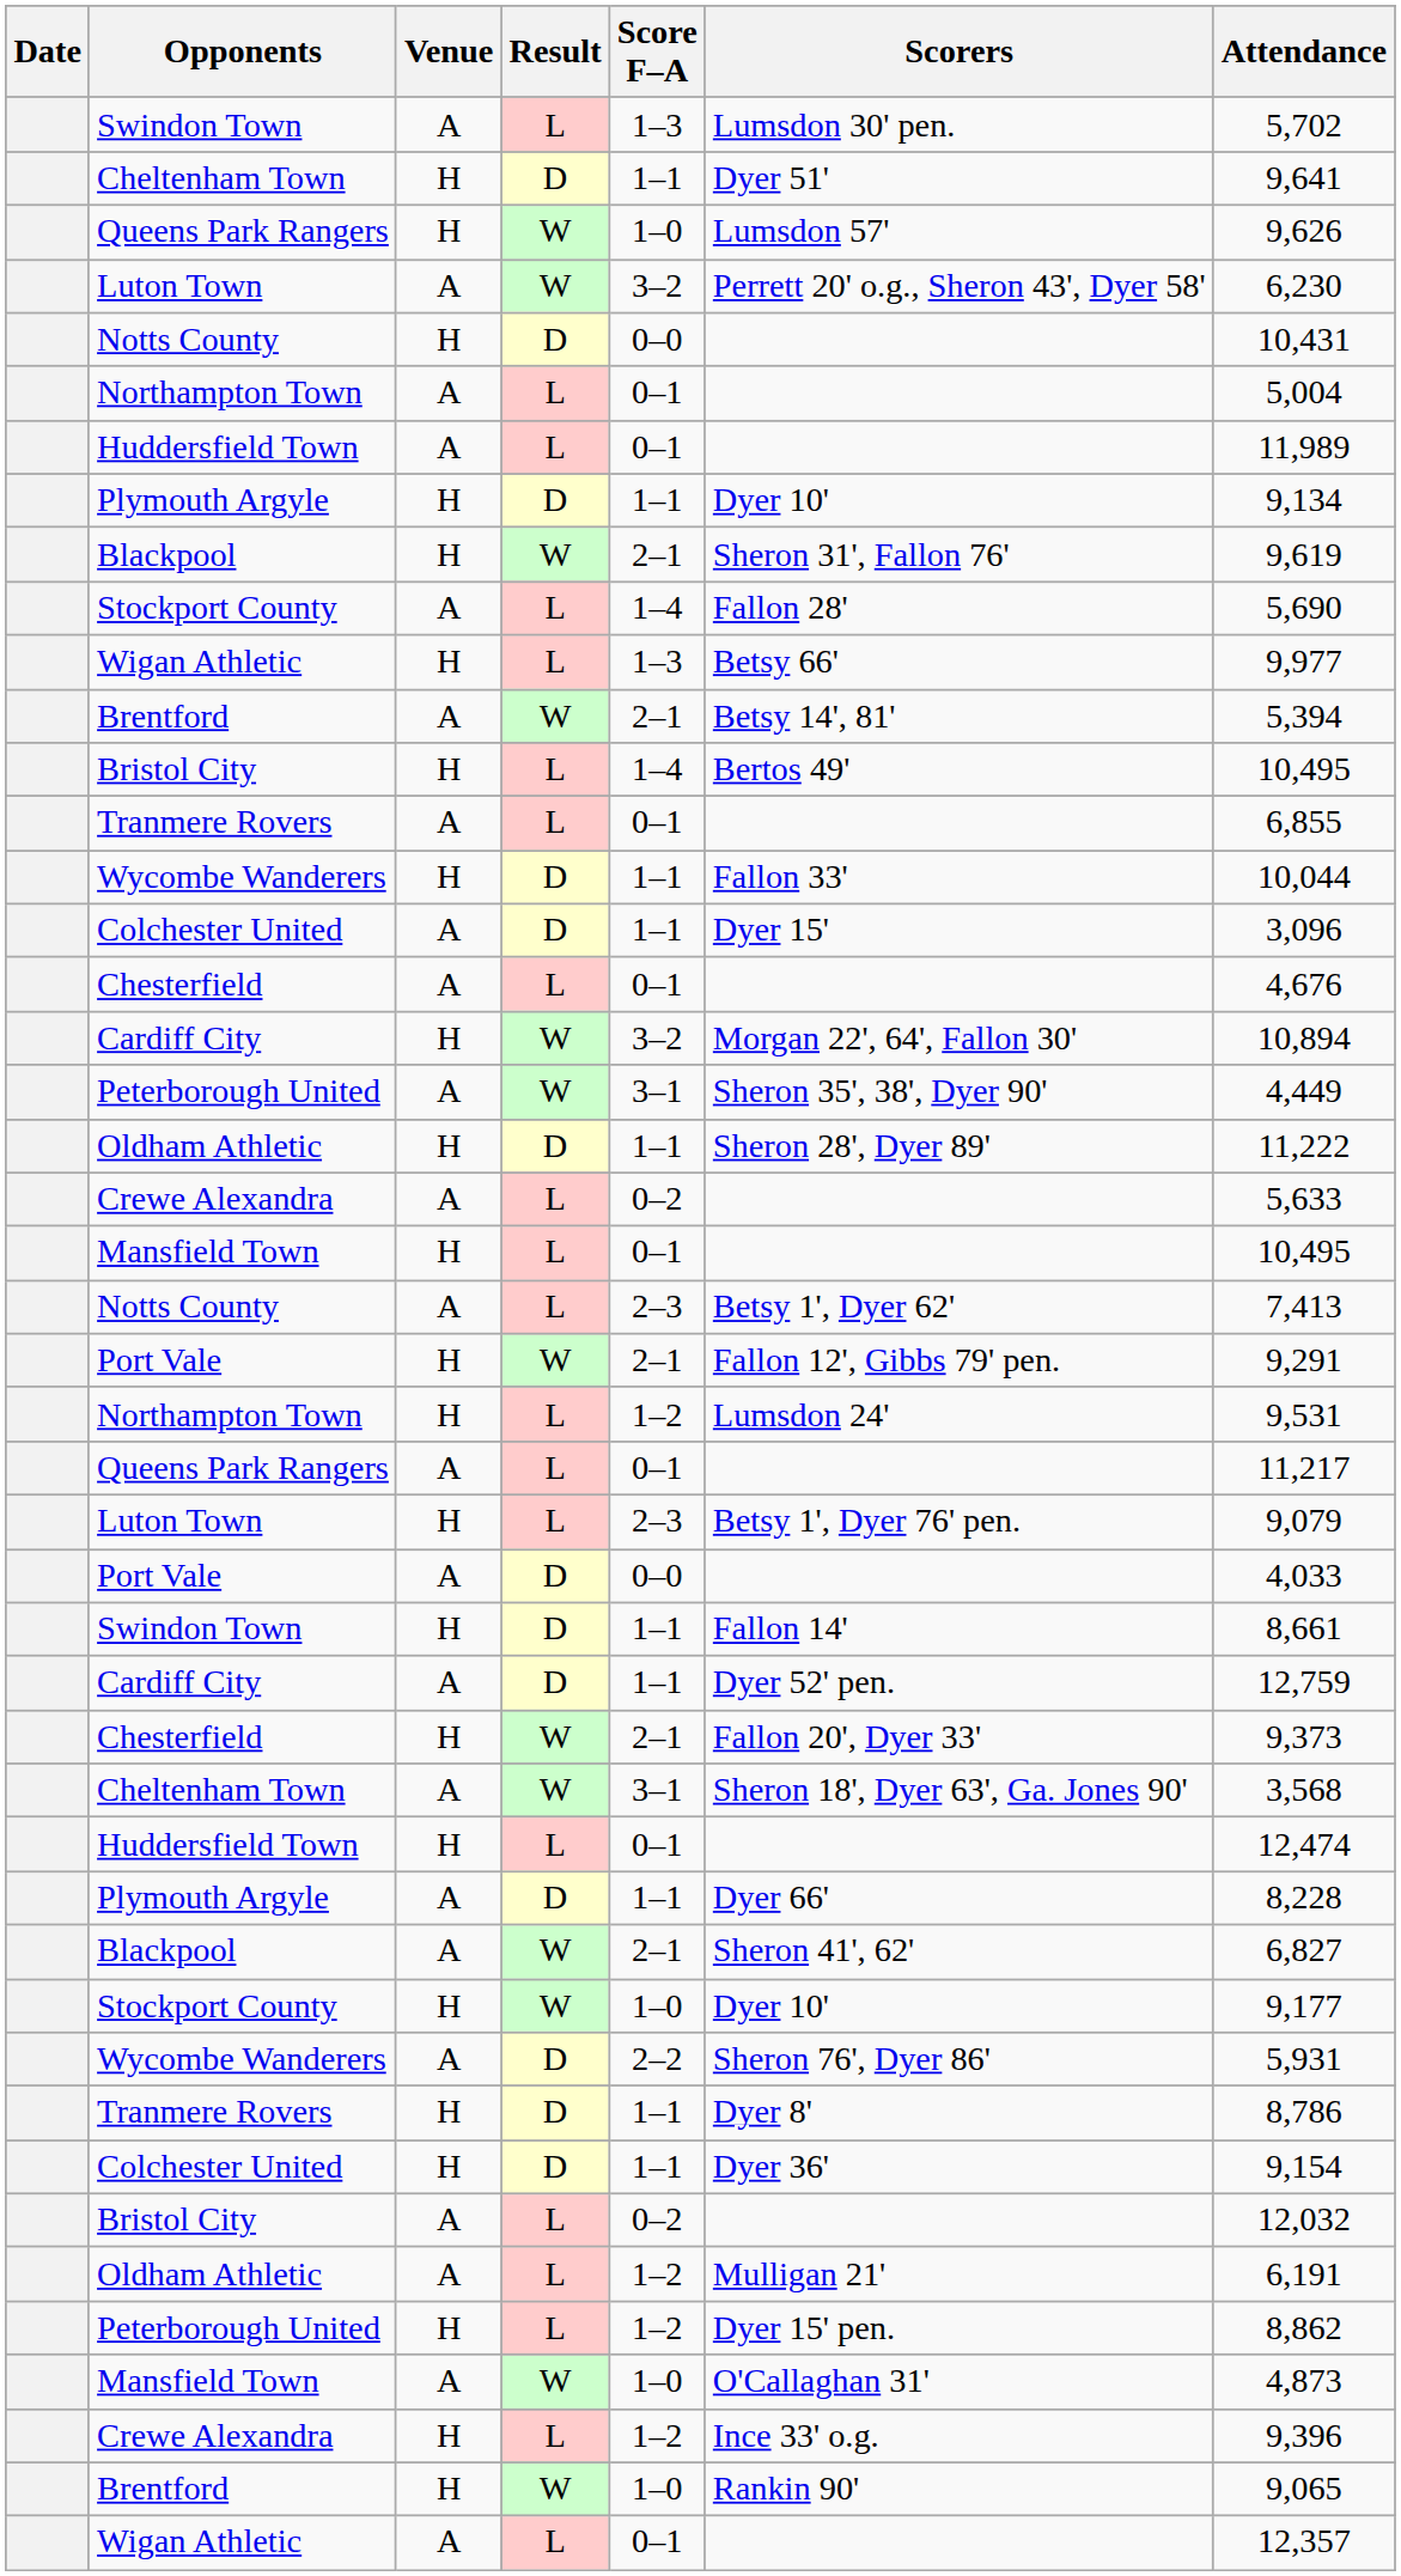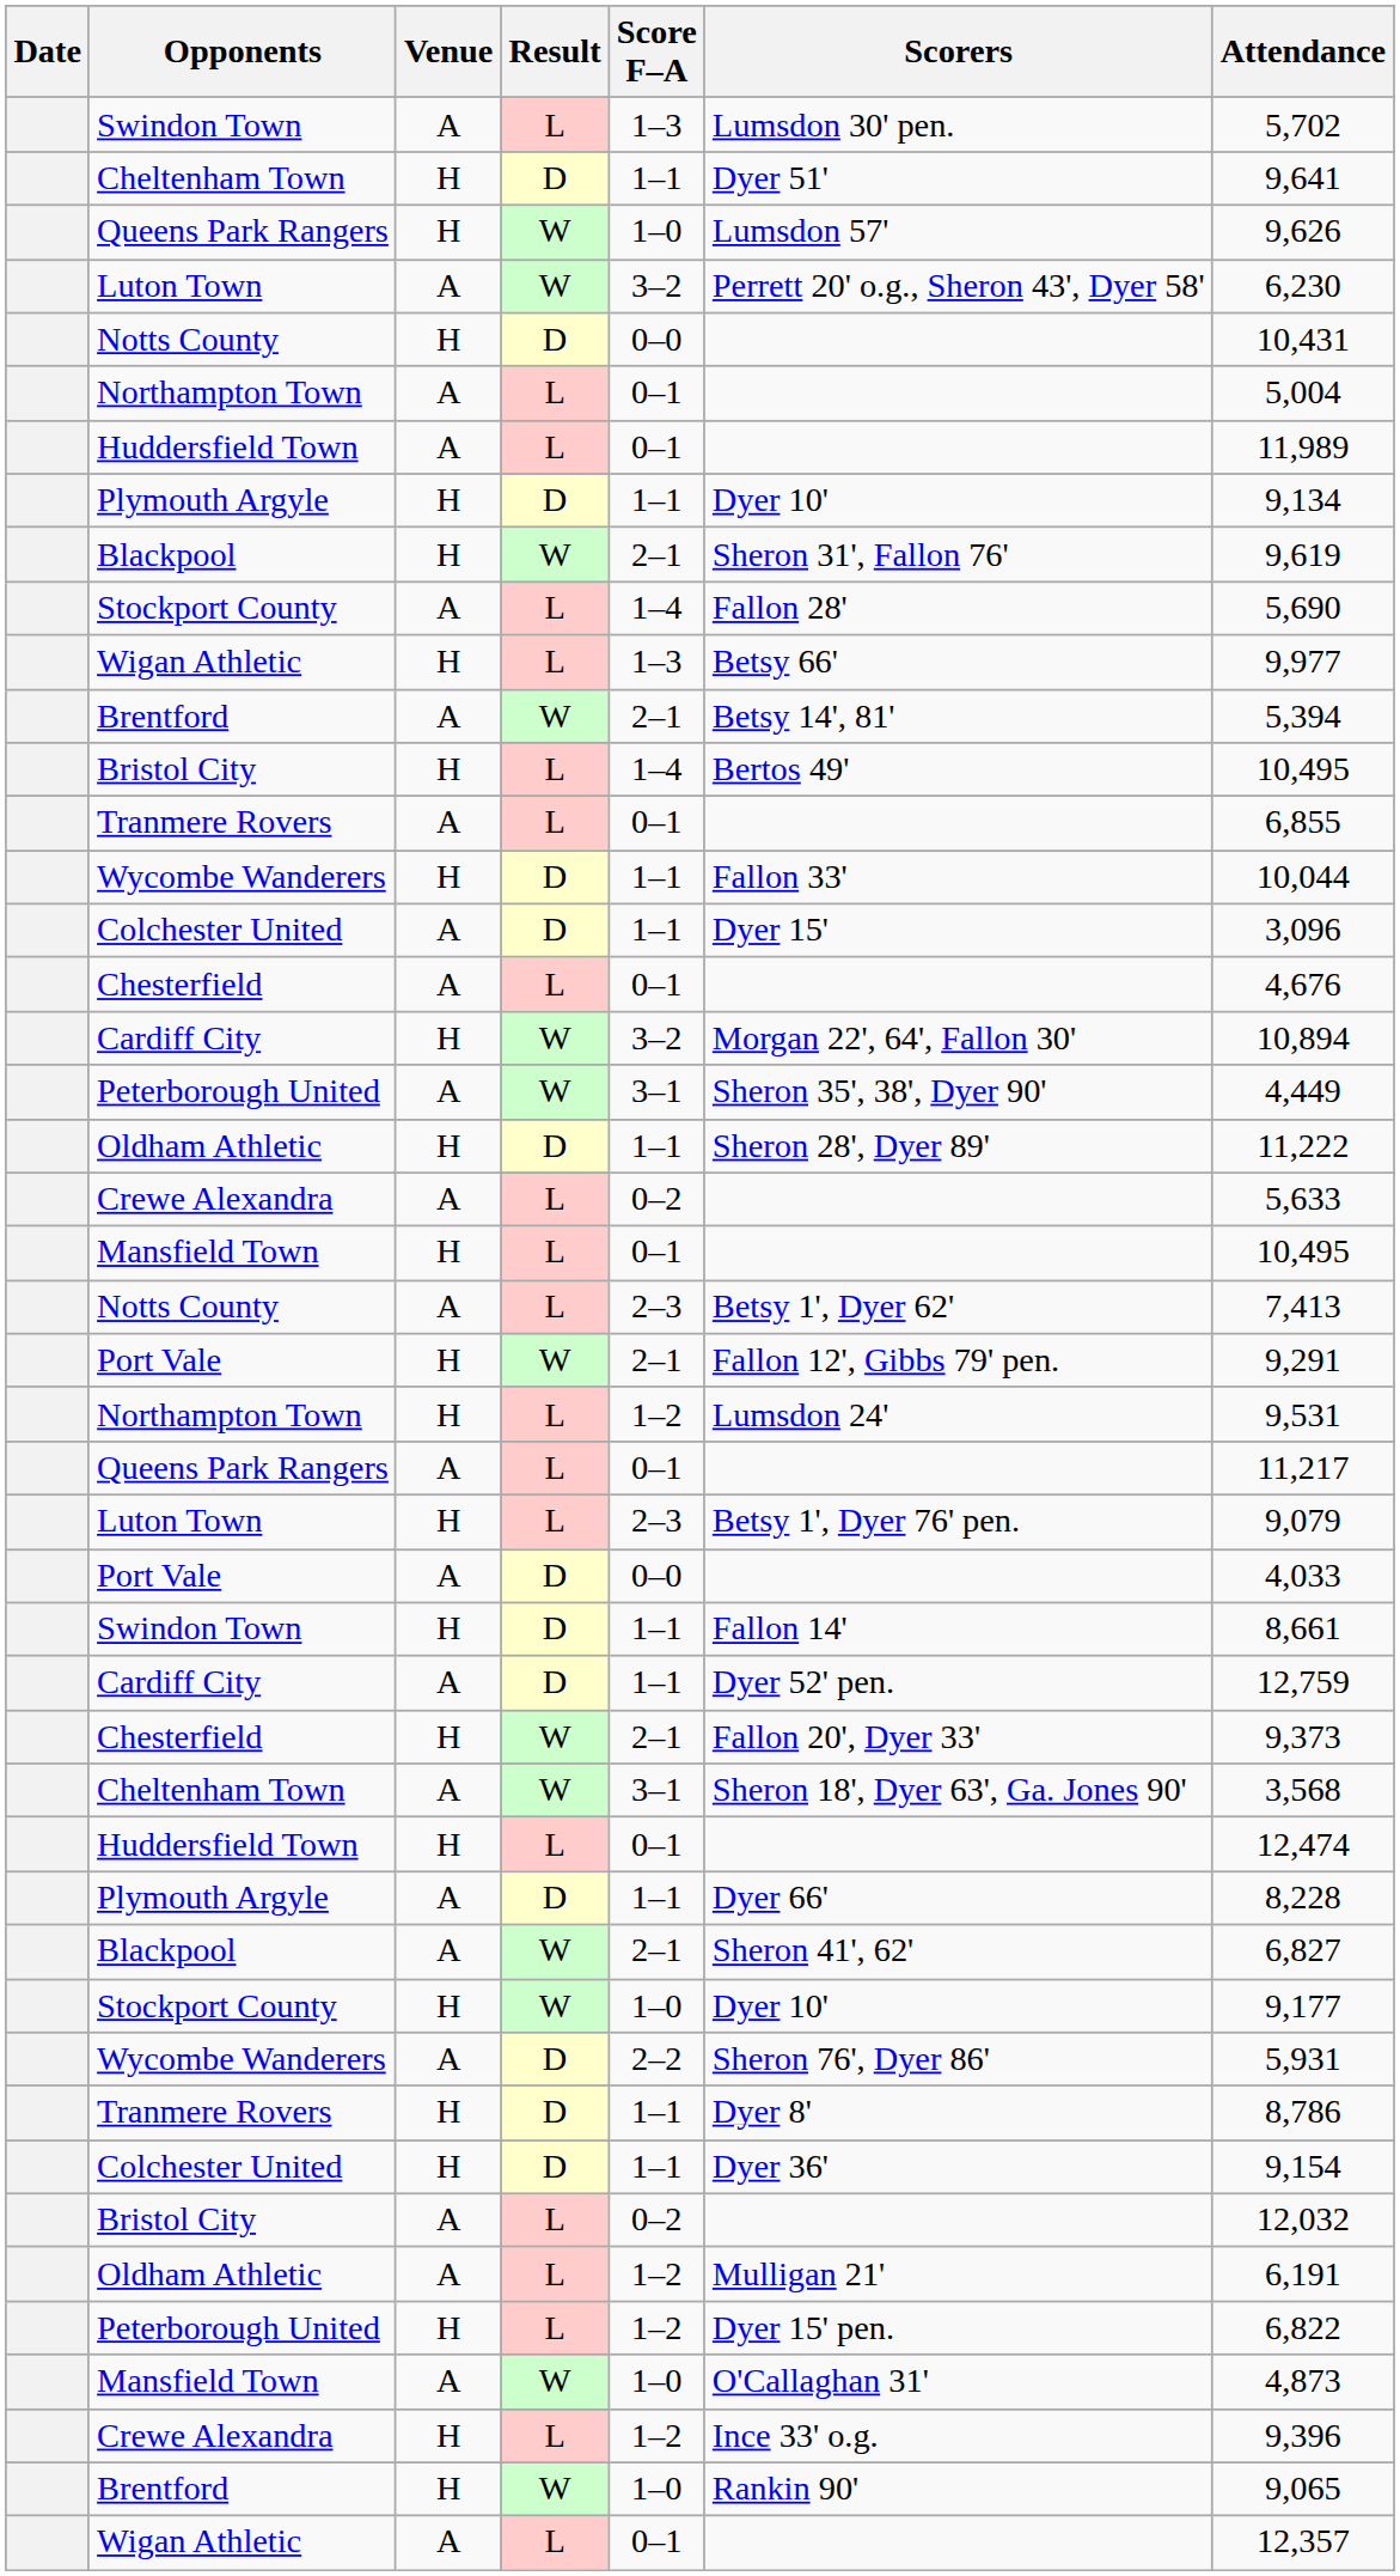 <table class="wikitable plainrowheaders sortable" style="text-align:center">
 <tr>
 <th scope="col">Date</th>
 <th scope="col">Opponents</th>
 <th scope="col">Venue</th>
 <th scope="col">Result</th>
 <th scope="col">Score<br>F–A</th>
 <th scope="col" class="unsortable">Scorers</th>
 <th scope="col">Attendance</th>
 </tr>
 <tr>
 <th scope=row></th>
 <td align=left><a href='#'>Swindon Town</a></td>
 <td>A</td>
 <td bgcolor=#FFCCCC>L</td>
 <td>1–3</td>
 <td align=left><a href='#'>Lumsdon</a> 30' pen.</td>
 <td>5,702</td>
 </tr>
 <tr>
 <th scope=row></th>
 <td align=left><a href='#'>Cheltenham Town</a></td>
 <td>H</td>
 <td bgcolor=#FFFFCC>D</td>
 <td>1–1</td>
 <td align=left><a href='#'>Dyer</a> 51'</td>
 <td>9,641</td>
 </tr>
 <tr>
 <th scope=row></th>
 <td align=left><a href='#'>Queens Park Rangers</a></td>
 <td>H</td>
 <td bgcolor=#CCFFCC>W</td>
 <td>1–0</td>
 <td align=left><a href='#'>Lumsdon</a> 57'</td>
 <td>9,626</td>
 </tr>
 <tr>
 <th scope=row></th>
 <td align=left><a href='#'>Luton Town</a></td>
 <td>A</td>
 <td bgcolor=#CCFFCC>W</td>
 <td>3–2</td>
 <td align=left><a href='#'>Perrett</a> 20' o.g., <a href='#'>Sheron</a> 43', <a href='#'>Dyer</a> 58'</td>
 <td>6,230</td>
 </tr>
 <tr>
 <th scope=row></th>
 <td align=left><a href='#'>Notts County</a></td>
 <td>H</td>
 <td bgcolor=#FFFFCC>D</td>
 <td>0–0</td>
 <td></td>
 <td>10,431</td>
 </tr>
 <tr>
 <th scope=row></th>
 <td align=left><a href='#'>Northampton Town</a></td>
 <td>A</td>
 <td bgcolor=#FFCCCC>L</td>
 <td>0–1</td>
 <td></td>
 <td>5,004</td>
 </tr>
 <tr>
 <th scope=row></th>
 <td align=left><a href='#'>Huddersfield Town</a></td>
 <td>A</td>
 <td bgcolor=#FFCCCC>L</td>
 <td>0–1</td>
 <td></td>
 <td>11,989</td>
 </tr>
 <tr>
 <th scope=row></th>
 <td align=left><a href='#'>Plymouth Argyle</a></td>
 <td>H</td>
 <td bgcolor=#FFFFCC>D</td>
 <td>1–1</td>
 <td align=left><a href='#'>Dyer</a> 10'</td>
 <td>9,134</td>
 </tr>
 <tr>
 <th scope=row></th>
 <td align=left><a href='#'>Blackpool</a></td>
 <td>H</td>
 <td bgcolor=#CCFFCC>W</td>
 <td>2–1</td>
 <td align=left><a href='#'>Sheron</a> 31', <a href='#'>Fallon</a> 76'</td>
 <td>9,619</td>
 </tr>
 <tr>
 <th scope=row></th>
 <td align=left><a href='#'>Stockport County</a></td>
 <td>A</td>
 <td bgcolor=#FFCCCC>L</td>
 <td>1–4</td>
 <td align=left><a href='#'>Fallon</a> 28'</td>
 <td>5,690</td>
 </tr>
 <tr>
 <th scope=row></th>
 <td align=left><a href='#'>Wigan Athletic</a></td>
 <td>H</td>
 <td bgcolor=#FFCCCC>L</td>
 <td>1–3</td>
 <td align=left><a href='#'>Betsy</a> 66'</td>
 <td>9,977</td>
 </tr>
 <tr>
 <th scope=row></th>
 <td align=left><a href='#'>Brentford</a></td>
 <td>A</td>
 <td bgcolor=#CCFFCC>W</td>
 <td>2–1</td>
 <td align=left><a href='#'>Betsy</a> 14', 81'</td>
 <td>5,394</td>
 </tr>
 <tr>
 <th scope=row></th>
 <td align=left><a href='#'>Bristol City</a></td>
 <td>H</td>
 <td bgcolor=#FFCCCC>L</td>
 <td>1–4</td>
 <td align=left><a href='#'>Bertos</a> 49'</td>
 <td>10,495</td>
 </tr>
 <tr>
 <th scope=row></th>
 <td align=left><a href='#'>Tranmere Rovers</a></td>
 <td>A</td>
 <td bgcolor=#FFCCCC>L</td>
 <td>0–1</td>
 <td></td>
 <td>6,855</td>
 </tr>
 <tr>
 <th scope=row></th>
 <td align=left><a href='#'>Wycombe Wanderers</a></td>
 <td>H</td>
 <td bgcolor=#FFFFCC>D</td>
 <td>1–1</td>
 <td align=left><a href='#'>Fallon</a> 33'</td>
 <td>10,044</td>
 </tr>
 <tr>
 <th scope=row></th>
 <td align=left><a href='#'>Colchester United</a></td>
 <td>A</td>
 <td bgcolor=#FFFFCC>D</td>
 <td>1–1</td>
 <td align=left><a href='#'>Dyer</a> 15'</td>
 <td>3,096</td>
 </tr>
 <tr>
 <th scope=row></th>
 <td align=left><a href='#'>Chesterfield</a></td>
 <td>A</td>
 <td bgcolor=#FFCCCC>L</td>
 <td>0–1</td>
 <td></td>
 <td>4,676</td>
 </tr>
 <tr>
 <th scope=row></th>
 <td align=left><a href='#'>Cardiff City</a></td>
 <td>H</td>
 <td bgcolor=#CCFFCC>W</td>
 <td>3–2</td>
 <td align=left><a href='#'>Morgan</a> 22', 64', <a href='#'>Fallon</a> 30'</td>
 <td>10,894</td>
 </tr>
 <tr>
 <th scope=row></th>
 <td align=left><a href='#'>Peterborough United</a></td>
 <td>A</td>
 <td bgcolor=#CCFFCC>W</td>
 <td>3–1</td>
 <td align=left><a href='#'>Sheron</a> 35', 38', <a href='#'>Dyer</a> 90'</td>
 <td>4,449</td>
 </tr>
 <tr>
 <th scope=row></th>
 <td align=left><a href='#'>Oldham Athletic</a></td>
 <td>H</td>
 <td bgcolor=#FFFFCC>D</td>
 <td>1–1</td>
 <td align=left><a href='#'>Sheron</a> 28', <a href='#'>Dyer</a> 89'</td>
 <td>11,222</td>
 </tr>
 <tr>
 <th scope=row></th>
 <td align=left><a href='#'>Crewe Alexandra</a></td>
 <td>A</td>
 <td bgcolor=#FFCCCC>L</td>
 <td>0–2</td>
 <td></td>
 <td>5,633</td>
 </tr>
 <tr>
 <th scope=row></th>
 <td align=left><a href='#'>Mansfield Town</a></td>
 <td>H</td>
 <td bgcolor=#FFCCCC>L</td>
 <td>0–1</td>
 <td></td>
 <td>10,495</td>
 </tr>
 <tr>
 <th scope=row></th>
 <td align=left><a href='#'>Notts County</a></td>
 <td>A</td>
 <td bgcolor=#FFCCCC>L</td>
 <td>2–3</td>
 <td align=left><a href='#'>Betsy</a> 1', <a href='#'>Dyer</a> 62'</td>
 <td>7,413</td>
 </tr>
 <tr>
 <th scope=row></th>
 <td align=left><a href='#'>Port Vale</a></td>
 <td>H</td>
 <td bgcolor=#CCFFCC>W</td>
 <td>2–1</td>
 <td align=left><a href='#'>Fallon</a> 12', <a href='#'>Gibbs</a> 79' pen.</td>
 <td>9,291</td>
 </tr>
 <tr>
 <th scope=row></th>
 <td align=left><a href='#'>Northampton Town</a></td>
 <td>H</td>
 <td bgcolor=#FFCCCC>L</td>
 <td>1–2</td>
 <td align=left><a href='#'>Lumsdon</a> 24'</td>
 <td>9,531</td>
 </tr>
 <tr>
 <th scope=row></th>
 <td align=left><a href='#'>Queens Park Rangers</a></td>
 <td>A</td>
 <td bgcolor=#FFCCCC>L</td>
 <td>0–1</td>
 <td></td>
 <td>11,217</td>
 </tr>
 <tr>
 <th scope=row></th>
 <td align=left><a href='#'>Luton Town</a></td>
 <td>H</td>
 <td bgcolor=#FFCCCC>L</td>
 <td>2–3</td>
 <td align=left><a href='#'>Betsy</a> 1', <a href='#'>Dyer</a> 76' pen.</td>
 <td>9,079</td>
 </tr>
 <tr>
 <th scope=row></th>
 <td align=left><a href='#'>Port Vale</a></td>
 <td>A</td>
 <td bgcolor=#FFFFCC>D</td>
 <td>0–0</td>
 <td></td>
 <td>4,033</td>
 </tr>
 <tr>
 <th scope=row></th>
 <td align=left><a href='#'>Swindon Town</a></td>
 <td>H</td>
 <td bgcolor=#FFFFCC>D</td>
 <td>1–1</td>
 <td align=left><a href='#'>Fallon</a> 14'</td>
 <td>8,661</td>
 </tr>
 <tr>
 <th scope=row></th>
 <td align=left><a href='#'>Cardiff City</a></td>
 <td>A</td>
 <td bgcolor=#FFFFCC>D</td>
 <td>1–1</td>
 <td align=left><a href='#'>Dyer</a> 52' pen.</td>
 <td>12,759</td>
 </tr>
 <tr>
 <th scope=row></th>
 <td align=left><a href='#'>Chesterfield</a></td>
 <td>H</td>
 <td bgcolor=#CCFFCC>W</td>
 <td>2–1</td>
 <td align=left><a href='#'>Fallon</a> 20', <a href='#'>Dyer</a> 33'</td>
 <td>9,373</td>
 </tr>
 <tr>
 <th scope=row></th>
 <td align=left><a href='#'>Cheltenham Town</a></td>
 <td>A</td>
 <td bgcolor=#CCFFCC>W</td>
 <td>3–1</td>
 <td align=left><a href='#'>Sheron</a> 18', <a href='#'>Dyer</a> 63', <a href='#'>Ga. Jones</a> 90'</td>
 <td>3,568</td>
 </tr>
 <tr>
 <th scope=row></th>
 <td align=left><a href='#'>Huddersfield Town</a></td>
 <td>H</td>
 <td bgcolor=#FFCCCC>L</td>
 <td>0–1</td>
 <td></td>
 <td>12,474</td>
 </tr>
 <tr>
 <th scope=row></th>
 <td align=left><a href='#'>Plymouth Argyle</a></td>
 <td>A</td>
 <td bgcolor=#FFFFCC>D</td>
 <td>1–1</td>
 <td align=left><a href='#'>Dyer</a> 66'</td>
 <td>8,228</td>
 </tr>
 <tr>
 <th scope=row></th>
 <td align=left><a href='#'>Blackpool</a></td>
 <td>A</td>
 <td bgcolor=#CCFFCC>W</td>
 <td>2–1</td>
 <td align=left><a href='#'>Sheron</a> 41', 62'</td>
 <td>6,827</td>
 </tr>
 <tr>
 <th scope=row></th>
 <td align=left><a href='#'>Stockport County</a></td>
 <td>H</td>
 <td bgcolor=#CCFFCC>W</td>
 <td>1–0</td>
 <td align=left><a href='#'>Dyer</a> 10'</td>
 <td>9,177</td>
 </tr>
 <tr>
 <th scope=row></th>
 <td align=left><a href='#'>Wycombe Wanderers</a></td>
 <td>A</td>
 <td bgcolor=#FFFFCC>D</td>
 <td>2–2</td>
 <td align=left><a href='#'>Sheron</a> 76', <a href='#'>Dyer</a> 86'</td>
 <td>5,931</td>
 </tr>
 <tr>
 <th scope=row></th>
 <td align=left><a href='#'>Tranmere Rovers</a></td>
 <td>H</td>
 <td bgcolor=#FFFFCC>D</td>
 <td>1–1</td>
 <td align=left><a href='#'>Dyer</a> 8'</td>
 <td>8,786</td>
 </tr>
 <tr>
 <th scope=row></th>
 <td align=left><a href='#'>Colchester United</a></td>
 <td>H</td>
 <td bgcolor=#FFFFCC>D</td>
 <td>1–1</td>
 <td align=left><a href='#'>Dyer</a> 36'</td>
 <td>9,154</td>
 </tr>
 <tr>
 <th scope=row></th>
 <td align=left><a href='#'>Bristol City</a></td>
 <td>A</td>
 <td bgcolor=#FFCCCC>L</td>
 <td>0–2</td>
 <td></td>
 <td>12,032</td>
 </tr>
 <tr>
 <th scope=row></th>
 <td align=left><a href='#'>Oldham Athletic</a></td>
 <td>A</td>
 <td bgcolor=#FFCCCC>L</td>
 <td>1–2</td>
 <td align=left><a href='#'>Mulligan</a> 21'</td>
 <td>6,191</td>
 </tr>
 <tr>
 <th scope=row></th>
 <td align=left><a href='#'>Peterborough United</a></td>
 <td>H</td>
 <td bgcolor=#FFCCCC>L</td>
 <td>1–2</td>
 <td align=left><a href='#'>Dyer</a> 15' pen.</td>
-<td>8,862</td>
+<td>6,822</td>
 </tr>
 <tr>
 <th scope=row></th>
 <td align=left><a href='#'>Mansfield Town</a></td>
 <td>A</td>
 <td bgcolor=#CCFFCC>W</td>
 <td>1–0</td>
 <td align=left><a href='#'>O'Callaghan</a> 31'</td>
 <td>4,873</td>
 </tr>
 <tr>
 <th scope=row></th>
 <td align=left><a href='#'>Crewe Alexandra</a></td>
 <td>H</td>
 <td bgcolor=#FFCCCC>L</td>
 <td>1–2</td>
 <td align=left><a href='#'>Ince</a> 33' o.g.</td>
 <td>9,396</td>
 </tr>
 <tr>
 <th scope=row></th>
 <td align=left><a href='#'>Brentford</a></td>
 <td>H</td>
 <td bgcolor=#CCFFCC>W</td>
 <td>1–0</td>
 <td align=left><a href='#'>Rankin</a> 90'</td>
 <td>9,065</td>
 </tr>
 <tr>
 <th scope=row></th>
 <td align=left><a href='#'>Wigan Athletic</a></td>
 <td>A</td>
 <td bgcolor=#FFCCCC>L</td>
 <td>0–1</td>
 <td></td>
 <td>12,357</td>
 </tr>
 </table>
